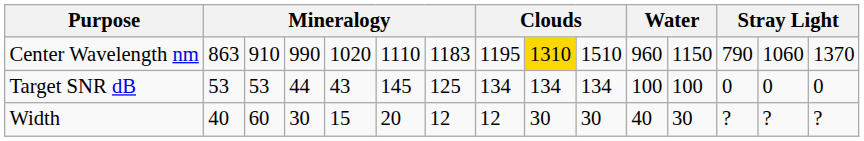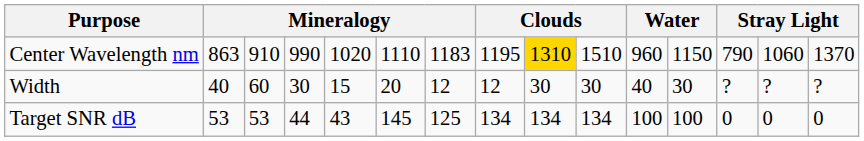 <table class="wikitable">
 <tr>
 <th>Purpose</th>
 <th colspan="6">Mineralogy</th>
 <th colspan="3">Clouds</th>
 <th colspan="2">Water</th>
 <th colspan="3">Stray Light</th>
 </tr>
 <tr>
 <td>Center Wavelength <a href='#'>nm</a></td>
 <td>863</td>
 <td>910</td>
 <td>990</td>
 <td>1020</td>
 <td>1110</td>
 <td>1183</td>
 <td>1195</td>
 <td style="background: gold;">1310</td>
 <td>1510</td>
 <td>960</td>
 <td>1150</td>
 <td>790</td>
 <td>1060</td>
 <td>1370</td>
 </tr>
 <tr>
+<td>Width</td>
+<td>40</td>
+<td>60</td>
+<td>30</td>
+<td>15</td>
+<td>20</td>
+<td>12</td>
+<td>12</td>
+<td>30</td>
+<td>30</td>
+<td>40</td>
+<td>30</td>
+<td>?</td>
+<td>?</td>
+<td>?</td>
+</tr>
+<tr>
 <td>Target SNR <a href='#'>dB</a></td>
 <td>53</td>
 <td>53</td>
 <td>44</td>
 <td>43</td>
 <td>145</td>
 <td>125</td>
 <td>134</td>
 <td>134</td>
 <td>134</td>
 <td>100</td>
 <td>100</td>
 <td>0</td>
 <td>0</td>
 <td>0</td>
 </tr>
-<tr>
-<td>Width</td>
-<td>40</td>
-<td>60</td>
-<td>30</td>
-<td>15</td>
-<td>20</td>
-<td>12</td>
-<td>12</td>
-<td>30</td>
-<td>30</td>
-<td>40</td>
-<td>30</td>
-<td>?</td>
-<td>?</td>
-<td>?</td>
-</tr>
 </table>
